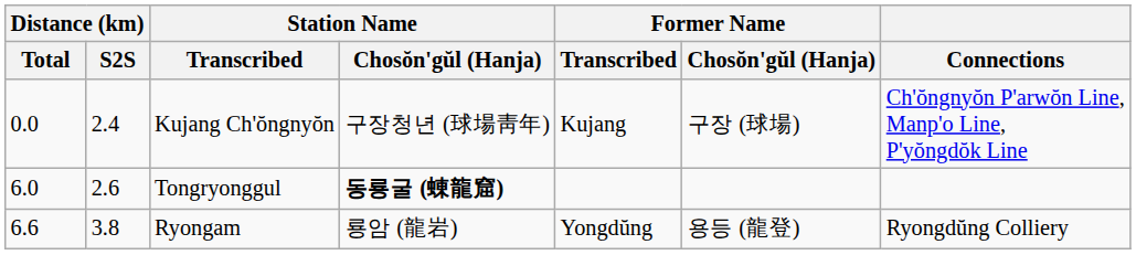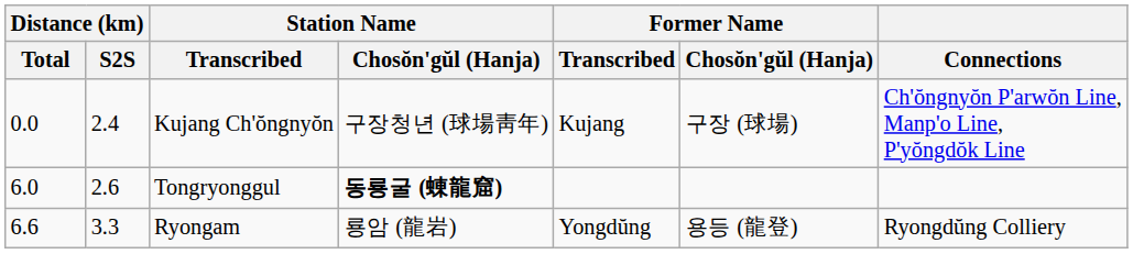 <table class="wikitable" style="font-size:85%;">
 <tr>
 <th colspan="2">Distance (km)</th>
 <th colspan="2">Station Name</th>
 <th colspan="2">Former Name</th>
 <th></th>
 </tr>
 <tr>
 <th>Total</th>
 <th>S2S</th>
 <th>Transcribed</th>
 <th>Chosŏn'gŭl (Hanja)</th>
 <th>Transcribed</th>
 <th>Chosŏn'gŭl (Hanja)</th>
 <th>Connections</th>
 </tr>
 <tr>
 <td>0.0</td>
 <td>2.4</td>
 <td>Kujang Ch'ŏngnyŏn</td>
 <td>구장청년 (球場靑年)</td>
 <td>Kujang</td>
 <td>구장 (球場)</td>
 <td><a href='#'>Ch'ŏngnyŏn P'arwŏn Line</a>,<br><a href='#'>Manp'o Line</a>,<br><a href='#'>P'yŏngdŏk Line</a></td>
 </tr>
 <tr>
 <td>6.0</td>
 <td>2.6</td>
 <td>Tongryonggul</td>
 <td><strong>동룡굴 (蝀龍窟)</strong></td>
 <td></td>
 <td></td>
 <td></td>
 </tr>
 <tr>
 <td>6.6</td>
-<td>3.8</td>
+<td>3.3</td>
 <td>Ryongam</td>
 <td>룡암 (龍岩)</td>
 <td>Yongdŭng</td>
 <td>용등 (龍登)</td>
 <td>Ryongdŭng Colliery</td>
 </tr>
 </table>
